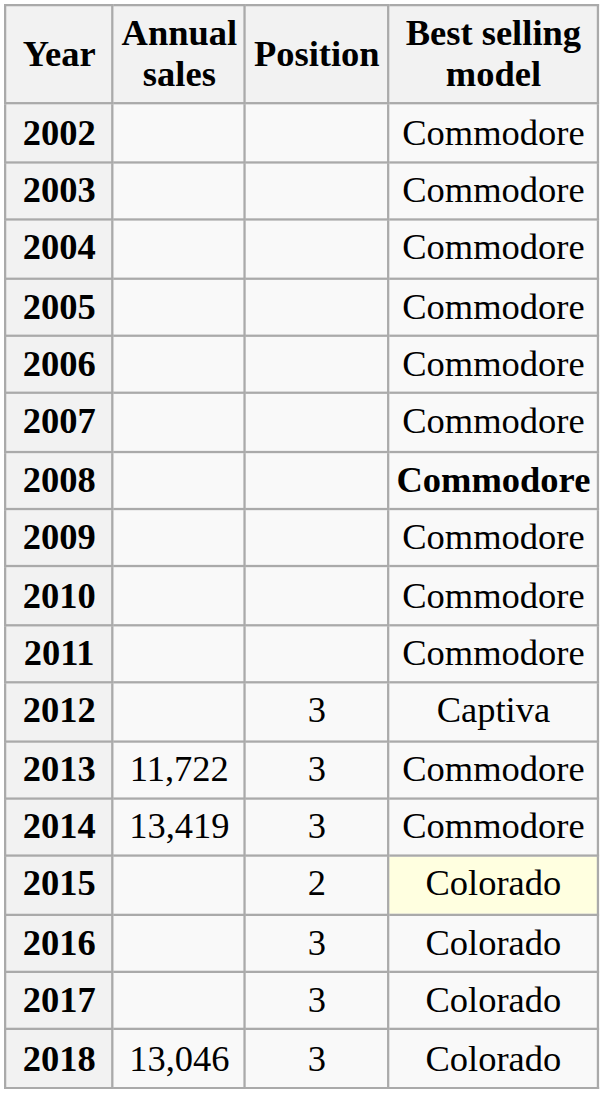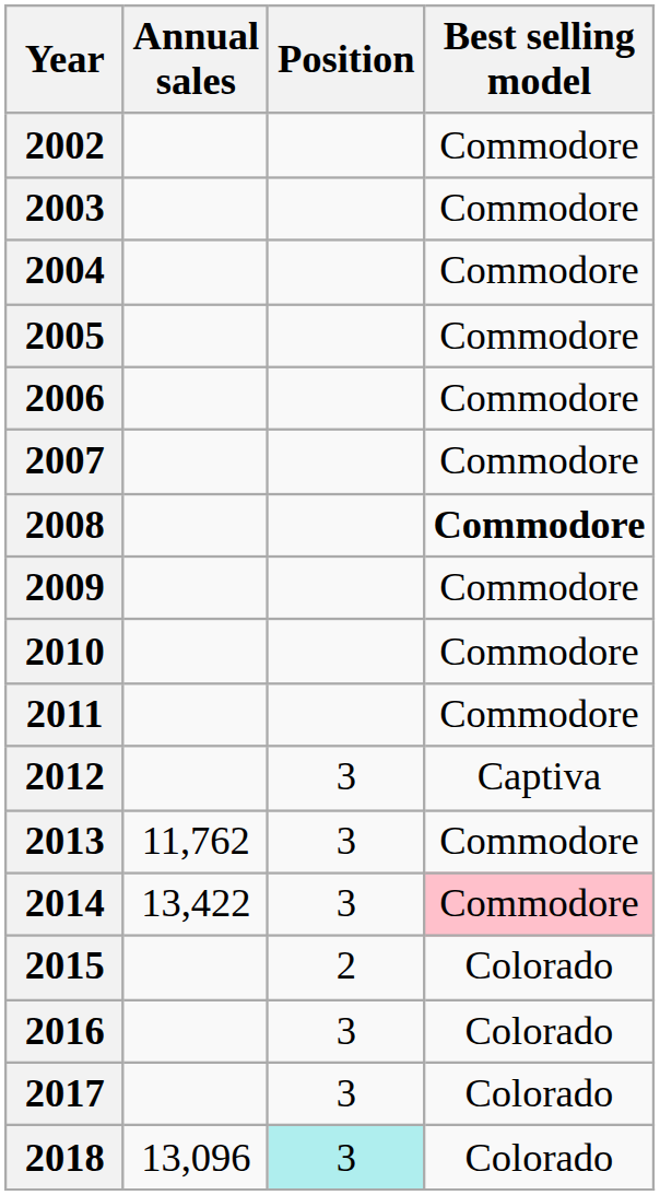 <table class="wikitable" style="font-size: 100%; text-align: center">
 <tr>
 <th width="40px">Year</th>
 <th width="40px">Annual sales</th>
 <th width="40px">Position</th>
 <th width="60px">Best selling model</th>
 </tr>
 <tr>
 <th>2002</th>
 <td></td>
 <td></td>
 <td>Commodore</td>
 </tr>
 <tr>
 <th>2003</th>
 <td></td>
 <td></td>
 <td>Commodore</td>
 </tr>
 <tr>
 <th>2004</th>
 <td></td>
 <td></td>
 <td>Commodore</td>
 </tr>
 <tr>
 <th>2005</th>
 <td></td>
 <td></td>
 <td>Commodore</td>
 </tr>
 <tr>
 <th>2006</th>
 <td></td>
 <td></td>
 <td>Commodore</td>
 </tr>
 <tr>
 <th>2007</th>
 <td></td>
 <td></td>
 <td>Commodore</td>
 </tr>
 <tr>
 <th>2008</th>
 <td></td>
 <td></td>
 <td><strong>Commodore</strong></td>
 </tr>
 <tr>
 <th>2009</th>
 <td></td>
 <td></td>
 <td>Commodore</td>
 </tr>
 <tr>
 <th>2010</th>
 <td></td>
 <td></td>
 <td>Commodore</td>
 </tr>
 <tr>
 <th>2011</th>
 <td></td>
 <td></td>
 <td>Commodore</td>
 </tr>
 <tr>
 <th>2012</th>
 <td></td>
 <td>3</td>
 <td>Captiva</td>
 </tr>
 <tr>
 <th>2013</th>
-<td>11,722</td>
+<td>11,762</td>
 <td>3</td>
 <td>Commodore</td>
 </tr>
 <tr>
 <th>2014</th>
-<td>13,419</td>
+<td>13,422</td>
 <td>3</td>
-<td>Commodore</td>
+<td style="background: pink;">Commodore</td>
 </tr>
 <tr>
 <th>2015</th>
 <td></td>
 <td>2</td>
-<td style="background: lightyellow;">Colorado</td>
+<td>Colorado</td>
 </tr>
 <tr>
 <th>2016</th>
 <td></td>
 <td>3</td>
 <td>Colorado</td>
 </tr>
 <tr>
 <th>2017</th>
 <td></td>
 <td>3</td>
 <td>Colorado</td>
 </tr>
 <tr>
 <th>2018</th>
-<td>13,046</td>
-<td>3</td>
+<td>13,096</td>
+<td style="background: paleturquoise;">3</td>
 <td>Colorado</td>
 </tr>
 <tr>
 </tr>
 </table>
